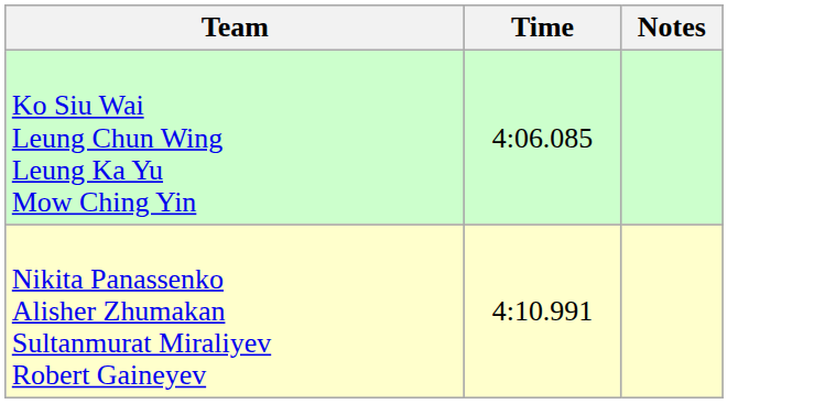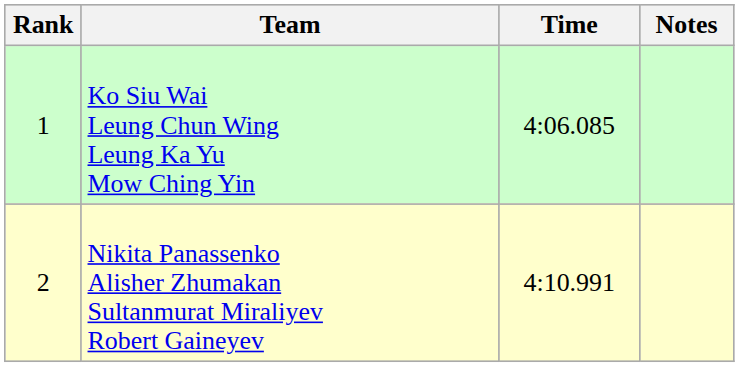 <table class=wikitable style="text-align:center">
 <tr>
+<th width=40>Rank</th>
 <th width=250>Team</th>
 <th width=80>Time</th>
 <th width=50>Notes</th>
 </tr>
 <tr bgcolor="ccffcc">
+<td>1</td>
 <td align=left><br><a href='#'>Ko Siu Wai</a><br><a href='#'>Leung Chun Wing</a><br><a href='#'>Leung Ka Yu</a><br><a href='#'>Mow Ching Yin</a></td>
 <td>4:06.085</td>
 <td></td>
 </tr>
 <tr bgcolor="ffffcc">
+<td>2</td>
 <td align=left><br><a href='#'>Nikita Panassenko</a><br><a href='#'>Alisher Zhumakan</a><br><a href='#'>Sultanmurat Miraliyev</a><br><a href='#'>Robert Gaineyev</a></td>
 <td>4:10.991</td>
 <td></td>
 </tr>
 </table>
